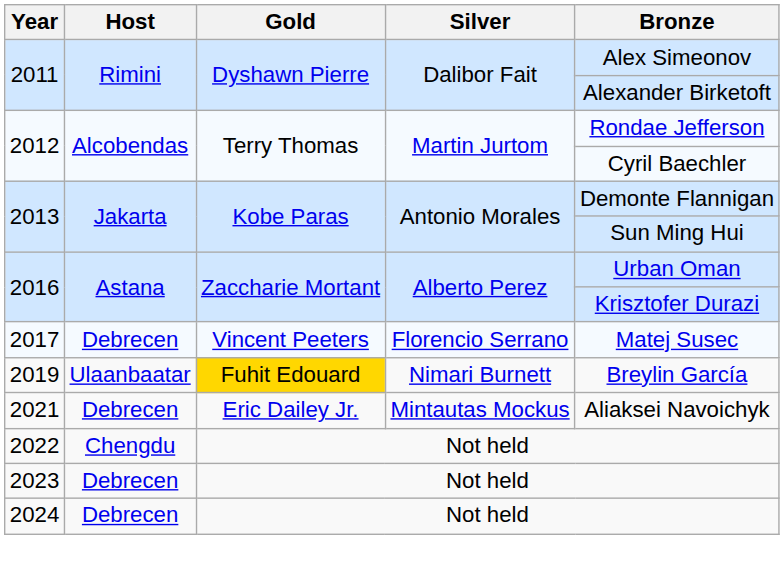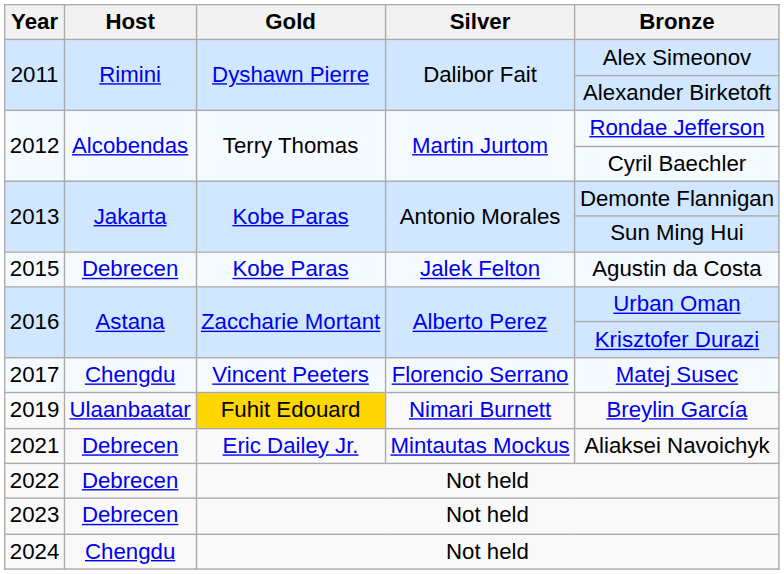 <table class="wikitable" style="text-align: center;">
 <tr>
 <th>Year</th>
 <th>Host</th>
 <th> Gold</th>
 <th> Silver</th>
 <th> Bronze</th>
 </tr>
 <tr bgcolor=#D0E7FF>
 <td rowspan=2>2011</td>
 <td rowspan=2> <a href='#'>Rimini</a></td>
 <td rowspan=2> <a href='#'>Dyshawn Pierre</a></td>
 <td rowspan=2> Dalibor Fait</td>
 <td> Alex Simeonov</td>
 </tr>
 <tr bgcolor=#D0E7FF>
 <td> Alexander Birketoft</td>
 </tr>
 <tr bgcolor=#F5FAFF>
 <td rowspan=2>2012</td>
 <td rowspan=2> <a href='#'>Alcobendas</a></td>
 <td rowspan=2> Terry Thomas</td>
 <td rowspan=2> <a href='#'>Martin Jurtom</a></td>
 <td> <a href='#'>Rondae Jefferson</a></td>
 </tr>
 <tr bgcolor=#F5FAFF>
 <td> Cyril Baechler</td>
 </tr>
 <tr bgcolor=#D0E7FF>
 <td rowspan=2>2013</td>
 <td rowspan=2> <a href='#'>Jakarta</a></td>
 <td rowspan=2> <a href='#'>Kobe Paras</a></td>
 <td rowspan=2> Antonio Morales</td>
 <td> Demonte Flannigan</td>
 </tr>
 <tr bgcolor=#D0E7FF>
 <td> Sun Ming Hui</td>
 </tr>
+<tr bgcolor=F5FAFF>
+<td>2015</td>
+<td> <a href='#'>Debrecen</a></td>
+<td> <a href='#'>Kobe Paras</a></td>
+<td> <a href='#'>Jalek Felton</a></td>
+<td> Agustin da Costa</td>
+</tr>
 <tr bgcolor=#D0E7FF>
 <td rowspan=2>2016</td>
 <td rowspan=2> <a href='#'>Astana</a></td>
 <td rowspan=2> <a href='#'>Zaccharie Mortant</a></td>
 <td rowspan=2> <a href='#'>Alberto Perez</a></td>
 <td> <a href='#'>Urban Oman</a></td>
 </tr>
 <tr bgcolor=#D0E7FF>
 <td> <a href='#'>Krisztofer Durazi</a></td>
 </tr>
 <tr bgcolor=#F5FAFF>
 <td>2017</td>
-<td> <a href='#'>Debrecen</a></td>
+<td> <a href='#'>Chengdu</a></td>
 <td> <a href='#'>Vincent Peeters</a></td>
 <td> <a href='#'>Florencio Serrano</a></td>
 <td> <a href='#'>Matej Susec</a></td>
 </tr>
 <tr>
 <td>2019</td>
 <td> <a href='#'>Ulaanbaatar</a></td>
 <td style="background: gold;"> Fuhit Edouard</td>
 <td> <a href='#'>Nimari Burnett</a></td>
 <td> <a href='#'>Breylin García</a></td>
 </tr>
 <tr>
 <td>2021</td>
 <td> <a href='#'>Debrecen</a></td>
 <td> <a href='#'>Eric Dailey Jr.</a></td>
 <td> <a href='#'>Mintautas Mockus</a></td>
 <td> Aliaksei Navoichyk</td>
 </tr>
 <tr>
 <td>2022</td>
-<td> <a href='#'>Chengdu</a></td>
+<td> <a href='#'>Debrecen</a></td>
 <td colspan="3">Not held</td>
 </tr>
 <tr>
 <td>2023</td>
 <td> <a href='#'>Debrecen</a></td>
 <td colspan="3">Not held</td>
 </tr>
 <tr>
 <td>2024</td>
-<td> <a href='#'>Debrecen</a></td>
+<td> <a href='#'>Chengdu</a></td>
 <td colspan="3">Not held</td>
 </tr>
 </table>
